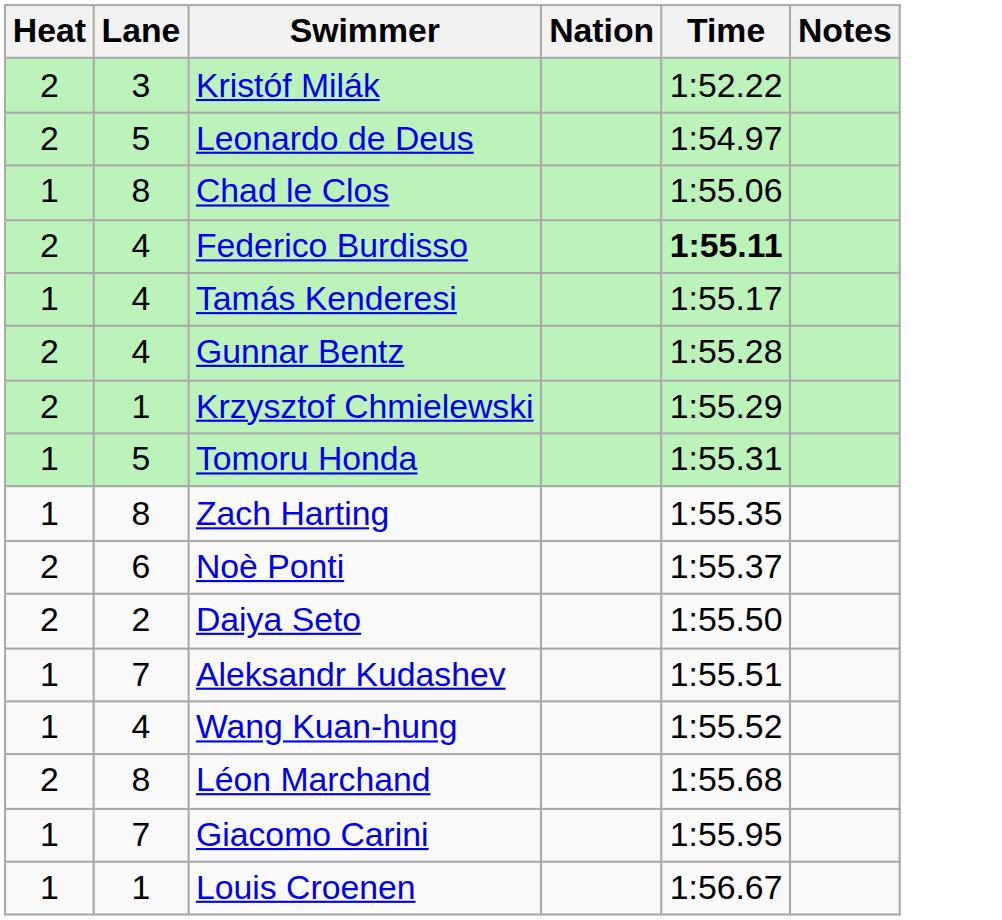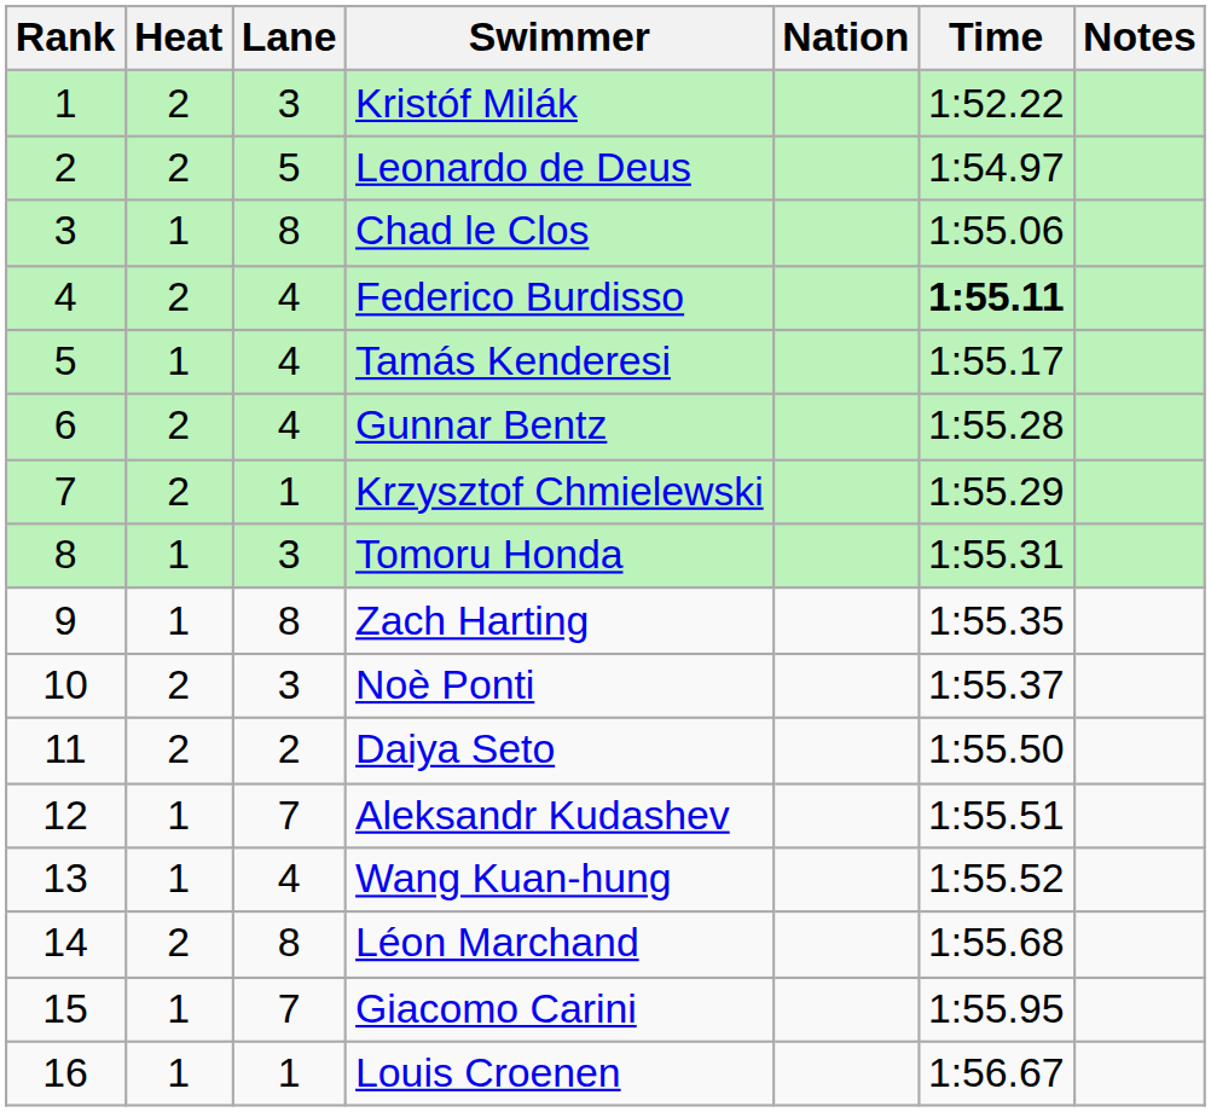 <table class="wikitable sortable" style="text-align:center">
 <tr>
+<th>Rank</th>
 <th>Heat</th>
 <th>Lane</th>
 <th>Swimmer</th>
 <th>Nation</th>
 <th>Time</th>
 <th>Notes</th>
 </tr>
 <tr bgcolor=bbf3bb>
+<td>1</td>
 <td>2</td>
 <td>3</td>
 <td align=left><a href='#'>Kristóf Milák</a></td>
 <td align=left></td>
 <td>1:52.22</td>
 <td></td>
 </tr>
 <tr bgcolor=bbf3bb>
 <td>2</td>
+<td>2</td>
 <td>5</td>
 <td align=left><a href='#'>Leonardo de Deus</a></td>
 <td align=left></td>
 <td>1:54.97</td>
 <td></td>
 </tr>
 <tr bgcolor=bbf3bb>
+<td>3</td>
 <td>1</td>
 <td>8</td>
 <td align=left><a href='#'>Chad le Clos</a></td>
 <td align=left></td>
 <td>1:55.06</td>
 <td></td>
 </tr>
 <tr bgcolor=bbf3bb>
+<td>4</td>
 <td>2</td>
 <td>4</td>
 <td align=left><a href='#'>Federico Burdisso</a></td>
 <td align=left></td>
 <td><strong>1:55.11</strong></td>
 <td></td>
 </tr>
 <tr bgcolor=bbf3bb>
+<td>5</td>
 <td>1</td>
 <td>4</td>
 <td align=left><a href='#'>Tamás Kenderesi</a></td>
 <td align=left></td>
 <td>1:55.17</td>
 <td></td>
 </tr>
 <tr bgcolor=bbf3bb>
+<td>6</td>
 <td>2</td>
 <td>4</td>
 <td align=left><a href='#'>Gunnar Bentz</a></td>
 <td align=left></td>
 <td>1:55.28</td>
 <td></td>
 </tr>
 <tr bgcolor=bbf3bb>
+<td>7</td>
 <td>2</td>
 <td>1</td>
 <td align=left><a href='#'>Krzysztof Chmielewski</a></td>
 <td align=left></td>
 <td>1:55.29</td>
 <td></td>
 </tr>
 <tr bgcolor=bbf3bb>
+<td>8</td>
 <td>1</td>
-<td>5</td>
+<td>3</td>
 <td align=left><a href='#'>Tomoru Honda</a></td>
 <td align=left></td>
 <td>1:55.31</td>
 <td></td>
 </tr>
 <tr>
+<td>9</td>
 <td>1</td>
 <td>8</td>
 <td align=left><a href='#'>Zach Harting</a></td>
 <td align=left></td>
 <td>1:55.35</td>
 <td></td>
 </tr>
 <tr>
+<td>10</td>
 <td>2</td>
-<td>6</td>
+<td>3</td>
 <td align=left><a href='#'>Noè Ponti</a></td>
 <td align=left></td>
 <td>1:55.37</td>
 <td></td>
 </tr>
 <tr>
+<td>11</td>
 <td>2</td>
 <td>2</td>
 <td align=left><a href='#'>Daiya Seto</a></td>
 <td align=left></td>
 <td>1:55.50</td>
 <td></td>
 </tr>
 <tr>
+<td>12</td>
 <td>1</td>
 <td>7</td>
 <td align=left><a href='#'>Aleksandr Kudashev</a></td>
 <td align=left></td>
 <td>1:55.51</td>
 <td></td>
 </tr>
 <tr>
+<td>13</td>
 <td>1</td>
 <td>4</td>
 <td align=left><a href='#'>Wang Kuan-hung</a></td>
 <td align=left></td>
 <td>1:55.52</td>
 <td></td>
 </tr>
 <tr>
+<td>14</td>
 <td>2</td>
 <td>8</td>
 <td align=left><a href='#'>Léon Marchand</a></td>
 <td align=left></td>
 <td>1:55.68</td>
 <td></td>
 </tr>
 <tr>
+<td>15</td>
 <td>1</td>
 <td>7</td>
 <td align=left><a href='#'>Giacomo Carini</a></td>
 <td align=left></td>
 <td>1:55.95</td>
 <td></td>
 </tr>
 <tr>
+<td>16</td>
 <td>1</td>
 <td>1</td>
 <td align=left><a href='#'>Louis Croenen</a></td>
 <td align=left></td>
 <td>1:56.67</td>
 <td></td>
 </tr>
 </table>
